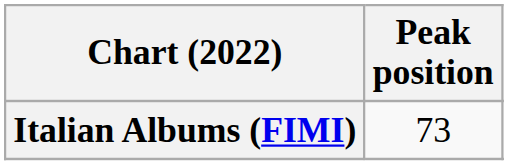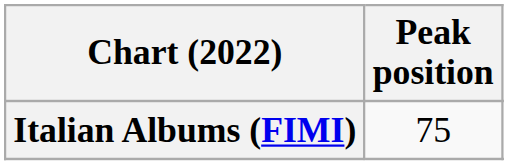 <table class="wikitable sortable plainrowheaders" style="text-align:center">
 <tr>
 <th scope="col">Chart (2022)</th>
 <th scope="col">Peak<br>position</th>
 </tr>
 <tr>
 </tr>
 <tr>
 </tr>
 <tr>
 </tr>
 <tr>
 </tr>
 <tr>
 <th scope="row">Italian Albums (<a href='#'>FIMI</a>)</th>
-<td>73</td>
+<td>75</td>
 </tr>
 <tr>
 </tr>
 <tr>
 </tr>
 <tr>
 </tr>
 <tr>
 </tr>
 <tr>
 </tr>
 </table>
